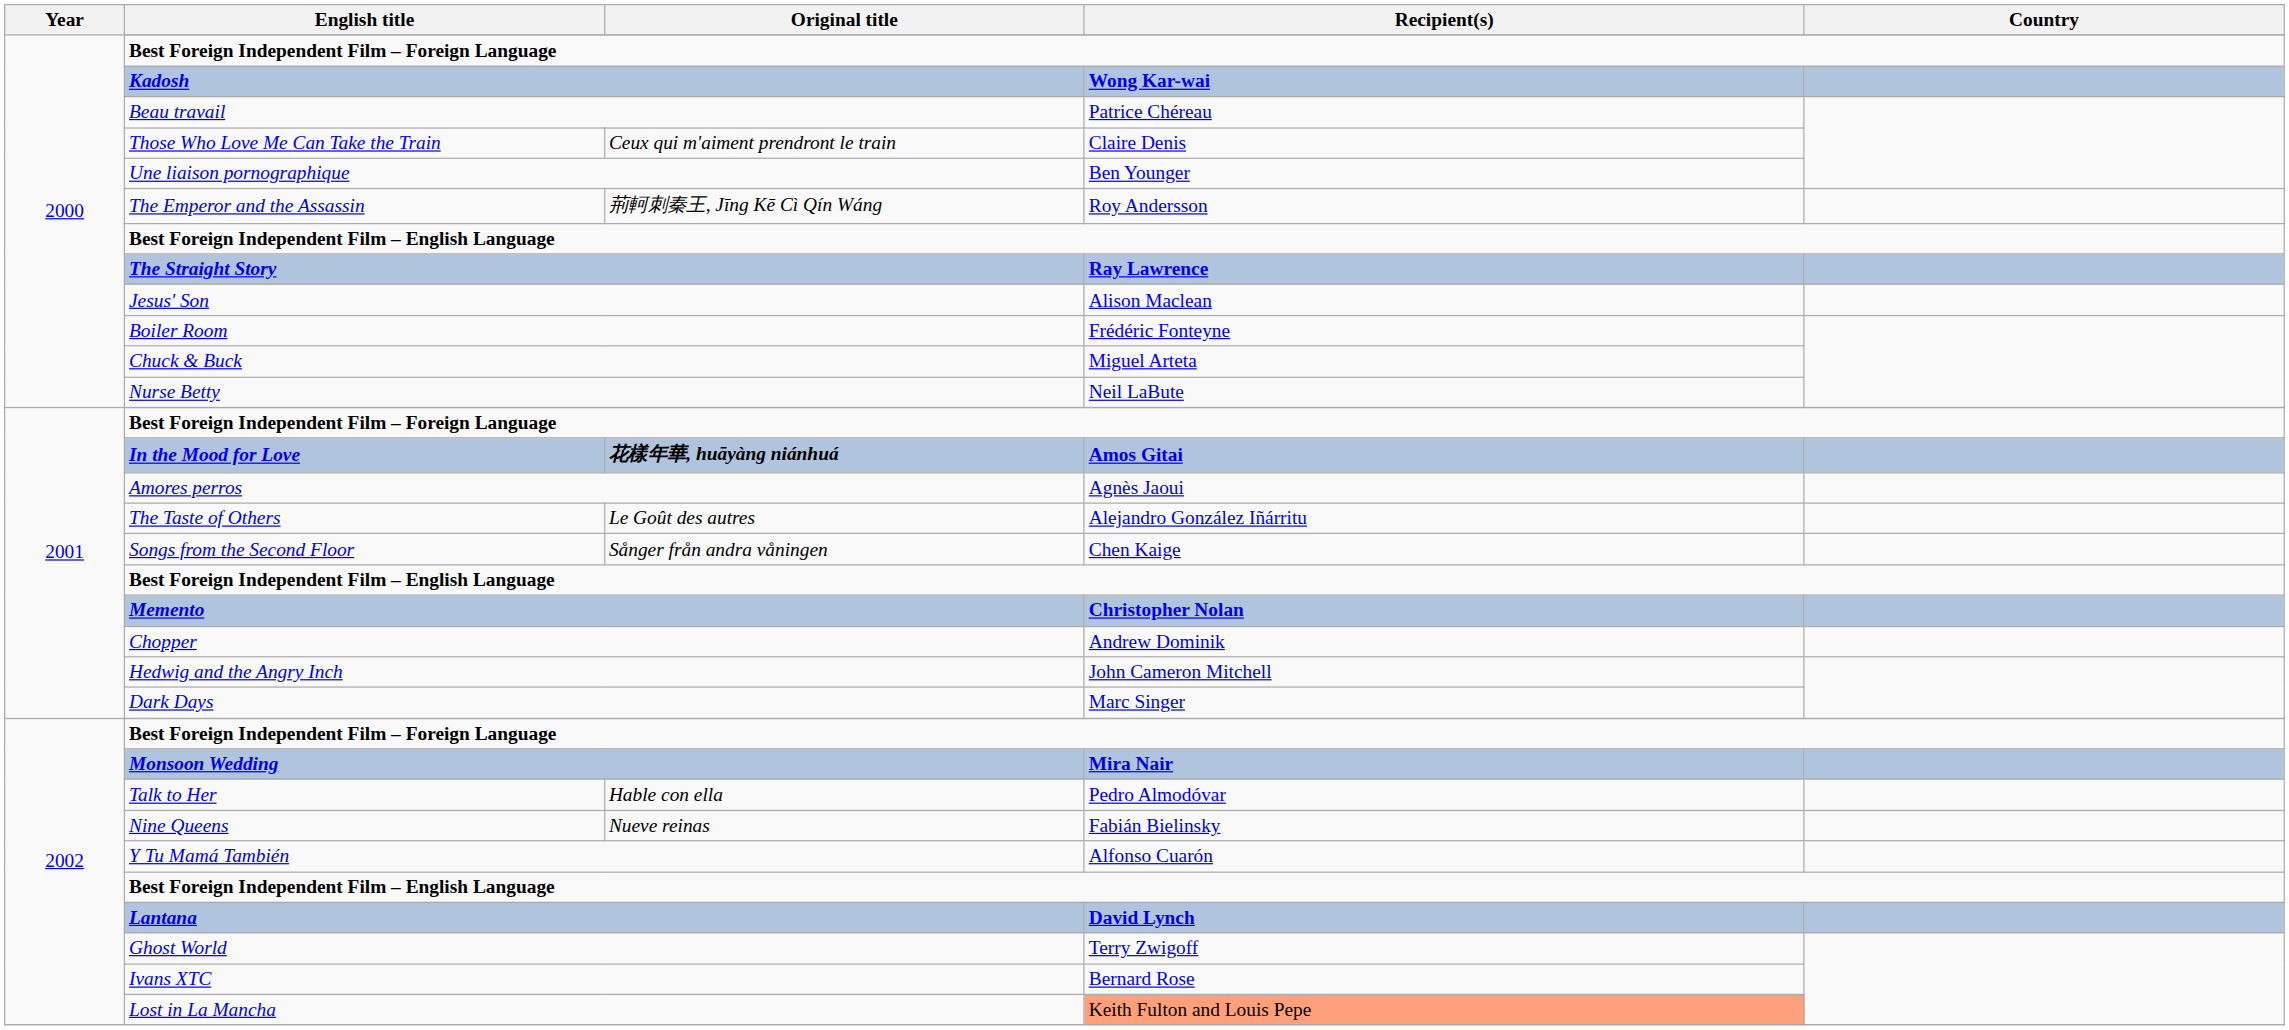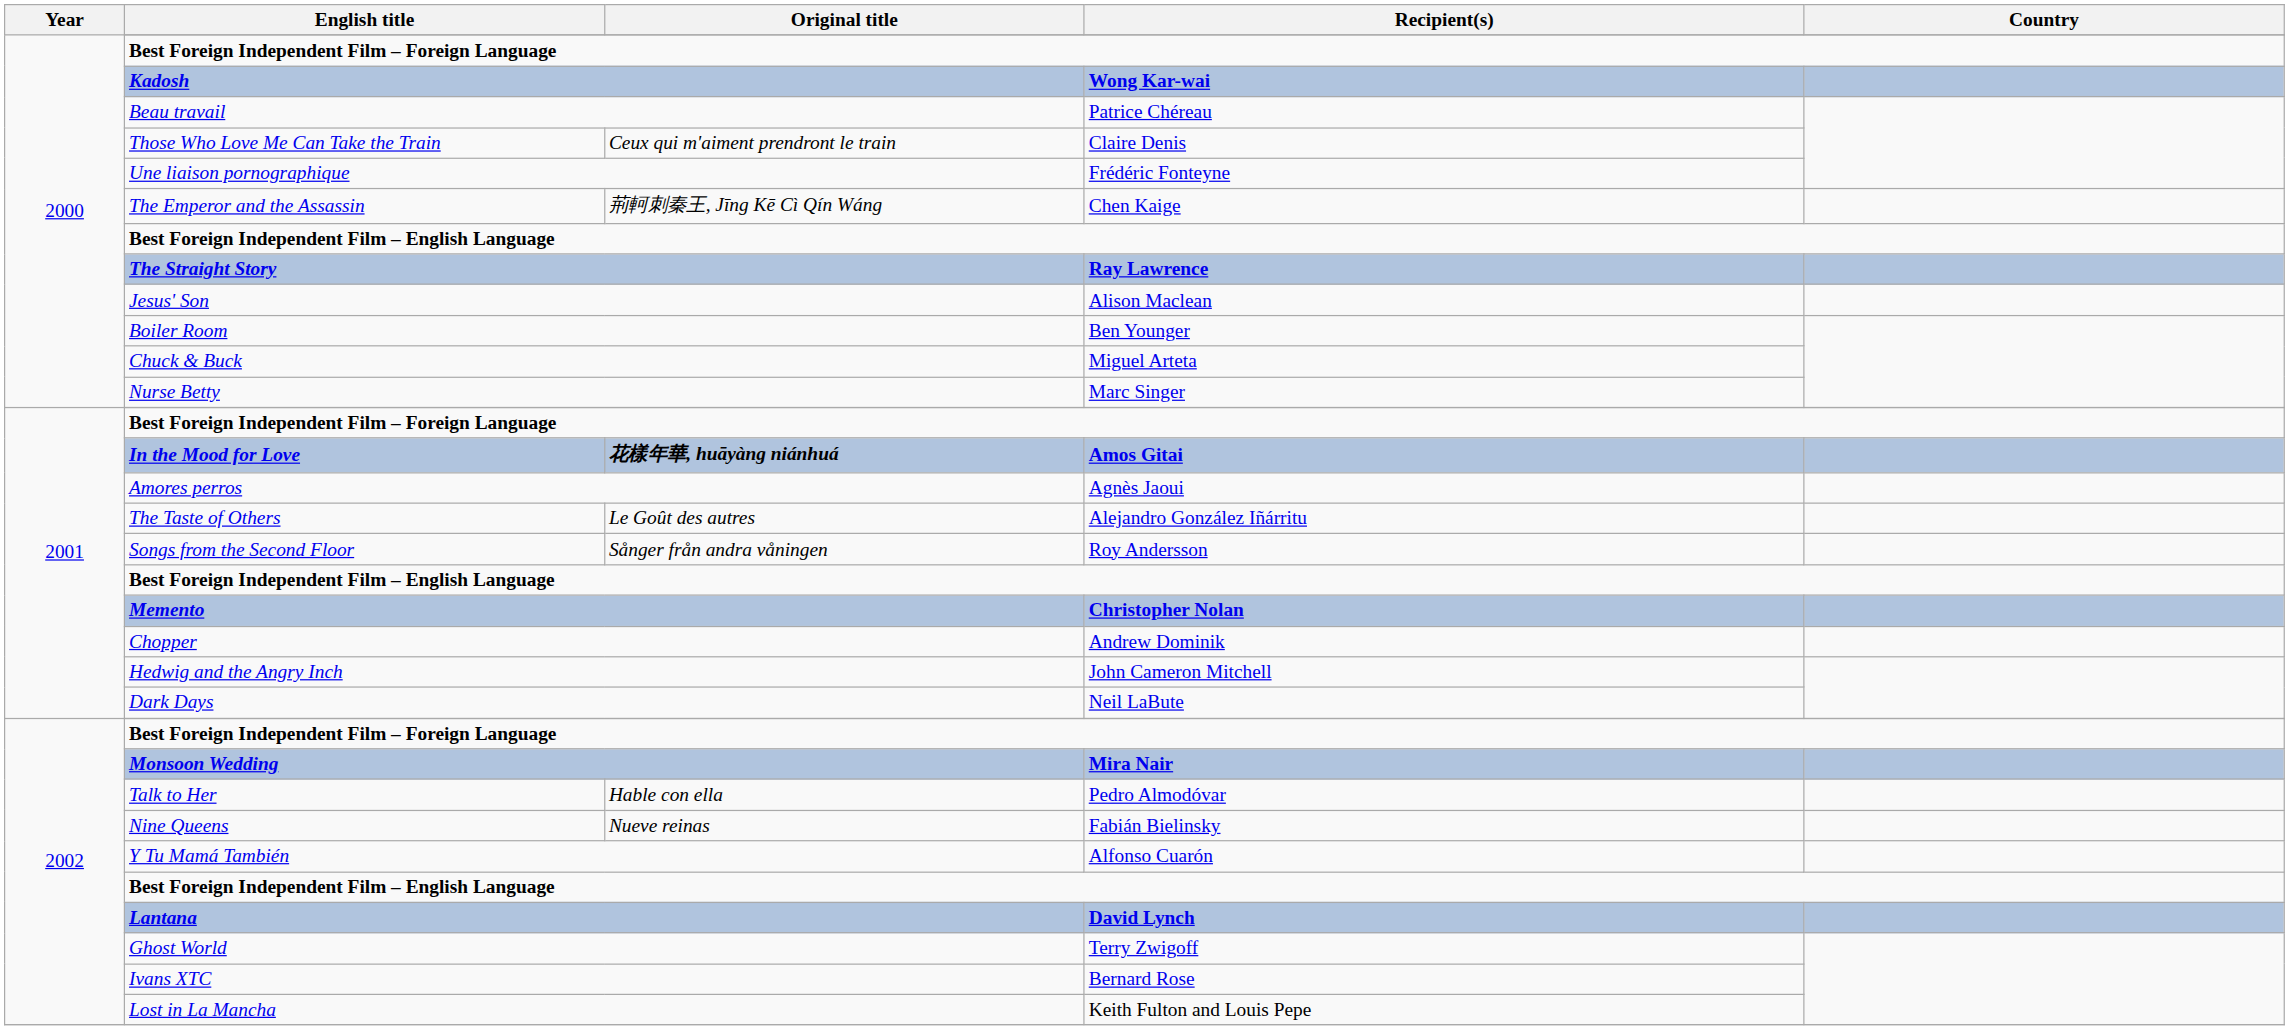 <table class="wikitable" width="95%" cellpadding="5">
 <tr>
 <th width="5%">Year</th>
 <th width="20%">English title</th>
 <th width="20%">Original title</th>
 <th width="30%">Recipient(s)</th>
 <th width="20%">Country</th>
 </tr>
 <tr>
 <td rowspan="13" style="text-align:center;"><a href='#'>2000</a><br><br></td>
 </tr>
 <tr>
 <td colspan="4"><strong>Best Foreign Independent Film – Foreign Language</strong></td>
 </tr>
 <tr>
 <td colspan="2" style="background:#B0C4DE"><strong><em><a href='#'>Kadosh</a></em></strong></td>
 <td style="background:#B0C4DE"><strong><a href='#'>Wong Kar-wai</a></strong></td>
 <td style="background:#B0C4DE"><strong></strong></td>
 </tr>
 <tr>
 <td colspan="2"><em><a href='#'>Beau travail</a></em></td>
 <td><a href='#'>Patrice Chéreau</a></td>
 <td rowspan="3"></td>
 </tr>
 <tr>
 <td><em><a href='#'>Those Who Love Me Can Take the Train</a></em></td>
 <td><em>Ceux qui m'aiment prendront le train</em></td>
 <td><a href='#'>Claire Denis</a></td>
 </tr>
 <tr>
 <td colspan="2"><em><a href='#'>Une liaison pornographique</a></em></td>
-<td><a href='#'>Ben Younger</a></td>
+<td><a href='#'>Frédéric Fonteyne</a></td>
 </tr>
 <tr>
 <td><em><a href='#'>The Emperor and the Assassin</a></em></td>
 <td><em>荊軻刺秦王, Jīng Kē Cì Qín Wáng</em></td>
-<td><a href='#'>Roy Andersson</a></td>
+<td><a href='#'>Chen Kaige</a></td>
 <td></td>
 </tr>
 <tr>
 <td colspan="4"><strong>Best Foreign Independent Film – English Language</strong></td>
 </tr>
 <tr>
 <td colspan="2" style="background:#B0C4DE"><strong><em><a href='#'>The Straight Story</a></em></strong></td>
 <td style="background:#B0C4DE"><strong><a href='#'>Ray Lawrence</a></strong></td>
 <td style="background:#B0C4DE"><strong></strong></td>
 </tr>
 <tr>
 <td colspan="2"><em><a href='#'>Jesus' Son</a></em></td>
 <td><a href='#'>Alison Maclean</a></td>
 <td></td>
 </tr>
 <tr>
 <td colspan="2"><em><a href='#'>Boiler Room</a></em></td>
-<td><a href='#'>Frédéric Fonteyne</a></td>
+<td><a href='#'>Ben Younger</a></td>
 <td rowspan="3"></td>
 </tr>
 <tr>
 <td colspan="2"><em><a href='#'>Chuck & Buck</a></em></td>
 <td><a href='#'>Miguel Arteta</a></td>
 </tr>
 <tr>
 <td colspan="2"><em><a href='#'>Nurse Betty</a></em></td>
-<td><a href='#'>Neil LaBute</a></td>
+<td><a href='#'>Marc Singer</a></td>
 </tr>
 <tr>
 <td rowspan="11" style="text-align:center;"><a href='#'>2001</a><br><br></td>
 </tr>
 <tr>
 <td colspan="4"><strong>Best Foreign Independent Film – Foreign Language</strong></td>
 </tr>
 <tr>
 <td style="background:#B0C4DE"><strong><em><a href='#'>In the Mood for Love</a></em></strong></td>
 <td style="background:#B0C4DE"><strong><em>花樣年華, huāyàng niánhuá</em></strong></td>
 <td style="background:#B0C4DE"><strong><a href='#'>Amos Gitai</a></strong></td>
 <td style="background:#B0C4DE"><strong></strong></td>
 </tr>
 <tr>
 <td colspan="2"><em><a href='#'>Amores perros</a></em></td>
 <td><a href='#'>Agnès Jaoui</a></td>
 <td></td>
 </tr>
 <tr>
 <td><em><a href='#'>The Taste of Others</a></em></td>
 <td><em>Le Goût des autres</em></td>
 <td><a href='#'>Alejandro González Iñárritu</a></td>
 <td></td>
 </tr>
 <tr>
 <td><em><a href='#'>Songs from the Second Floor</a></em></td>
 <td><em>Sånger från andra våningen</em></td>
-<td><a href='#'>Chen Kaige</a></td>
+<td><a href='#'>Roy Andersson</a></td>
 <td></td>
 </tr>
 <tr>
 <td colspan="4"><strong>Best Foreign Independent Film – English Language</strong></td>
 </tr>
 <tr>
 <td colspan="2" style="background:#B0C4DE"><strong><em><a href='#'>Memento</a></em></strong></td>
 <td style="background:#B0C4DE"><strong><a href='#'>Christopher Nolan</a></strong></td>
 <td style="background:#B0C4DE"><strong></strong></td>
 </tr>
 <tr>
 <td colspan="2"><em><a href='#'>Chopper</a></em></td>
 <td><a href='#'>Andrew Dominik</a></td>
 <td></td>
 </tr>
 <tr>
 <td colspan="2"><em><a href='#'>Hedwig and the Angry Inch</a></em></td>
 <td><a href='#'>John Cameron Mitchell</a></td>
 <td rowspan="2"></td>
 </tr>
 <tr>
 <td colspan="2"><em><a href='#'>Dark Days</a></em></td>
-<td><a href='#'>Marc Singer</a></td>
+<td><a href='#'>Neil LaBute</a></td>
 </tr>
 <tr>
 <td rowspan="11" style="text-align:center;"><a href='#'>2002</a><br><br></td>
 </tr>
 <tr>
 <td colspan="4"><strong>Best Foreign Independent Film – Foreign Language</strong></td>
 </tr>
 <tr>
 <td colspan="2" style="background:#B0C4DE"><strong><em><a href='#'>Monsoon Wedding</a></em></strong></td>
 <td style="background:#B0C4DE"><strong><a href='#'>Mira Nair</a></strong></td>
 <td style="background:#B0C4DE"><strong></strong></td>
 </tr>
 <tr>
 <td><em><a href='#'>Talk to Her</a></em></td>
 <td><em>Hable con ella</em></td>
 <td><a href='#'>Pedro Almodóvar</a></td>
 <td></td>
 </tr>
 <tr>
 <td><em><a href='#'>Nine Queens</a></em></td>
 <td><em>Nueve reinas</em></td>
 <td><a href='#'>Fabián Bielinsky</a></td>
 <td></td>
 </tr>
 <tr>
 <td colspan="2"><em><a href='#'>Y Tu Mamá También</a></em></td>
 <td><a href='#'>Alfonso Cuarón</a></td>
 <td></td>
 </tr>
 <tr>
 <td colspan="4"><strong>Best Foreign Independent Film – English Language</strong></td>
 </tr>
 <tr>
 <td colspan="2" style="background:#B0C4DE"><strong><em><a href='#'>Lantana</a></em></strong></td>
 <td style="background:#B0C4DE"><strong><a href='#'>David Lynch</a></strong></td>
 <td style="background:#B0C4DE"><strong></strong></td>
 </tr>
 <tr>
 <td colspan="2"><em><a href='#'>Ghost World</a></em></td>
 <td><a href='#'>Terry Zwigoff</a></td>
 <td rowspan="3"></td>
 </tr>
 <tr>
 <td colspan="2"><em><a href='#'>Ivans XTC</a></em></td>
 <td><a href='#'>Bernard Rose</a></td>
 </tr>
 <tr>
 <td colspan="2"><em><a href='#'>Lost in La Mancha</a></em></td>
-<td style="background: lightsalmon;">Keith Fulton and Louis Pepe</td>
+<td>Keith Fulton and Louis Pepe</td>
 </tr>
 <tr>
 </tr>
 </table>
